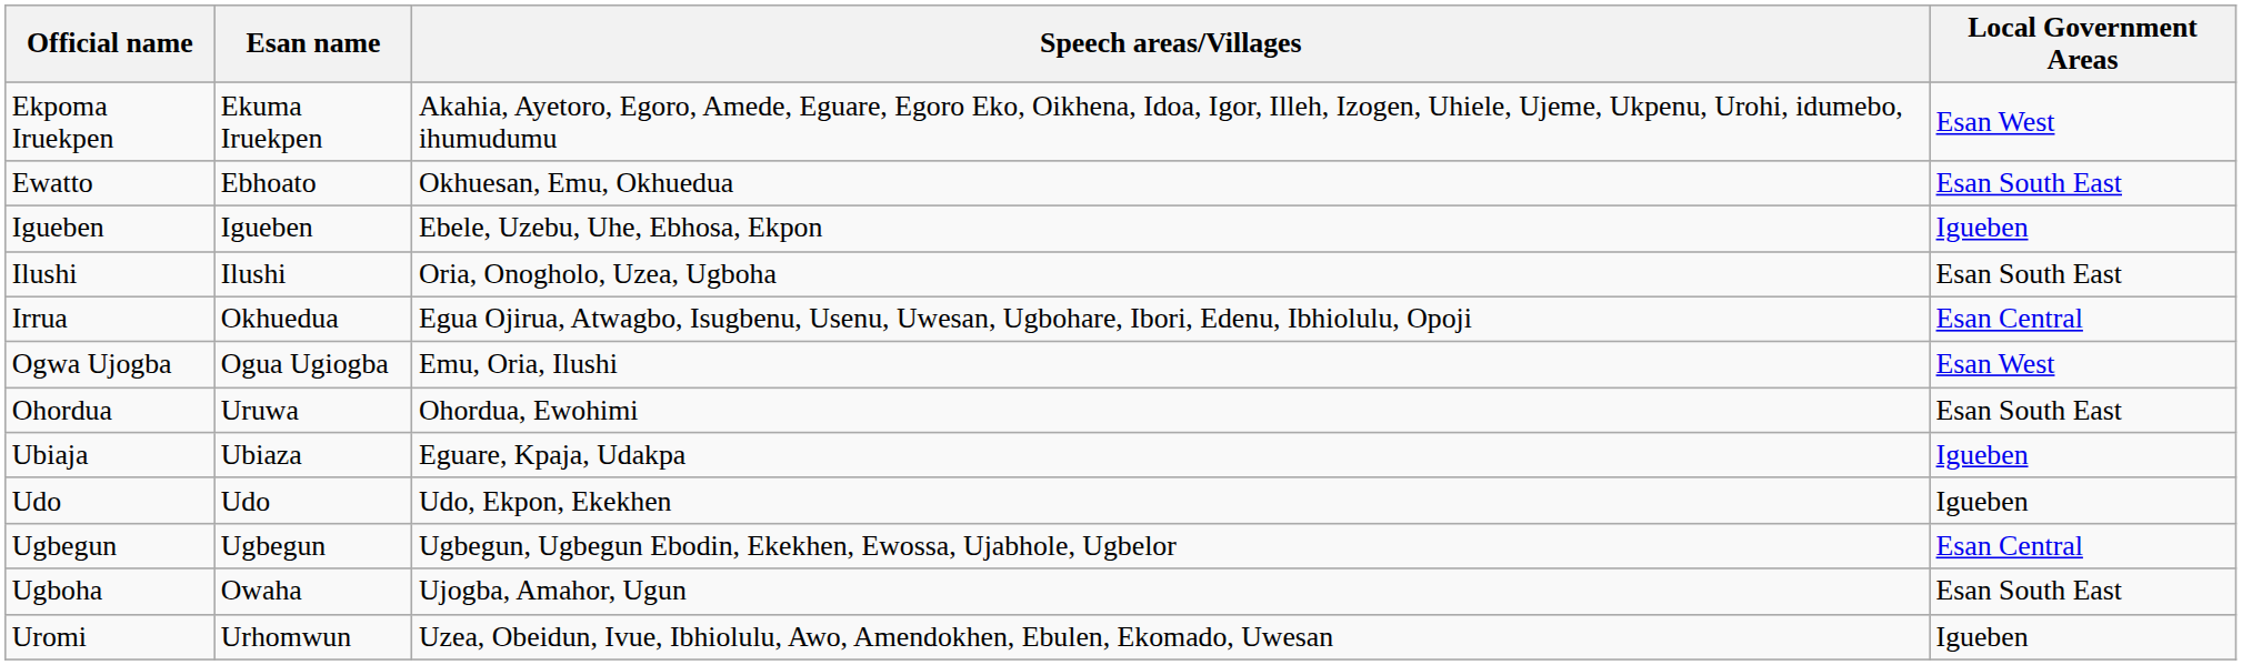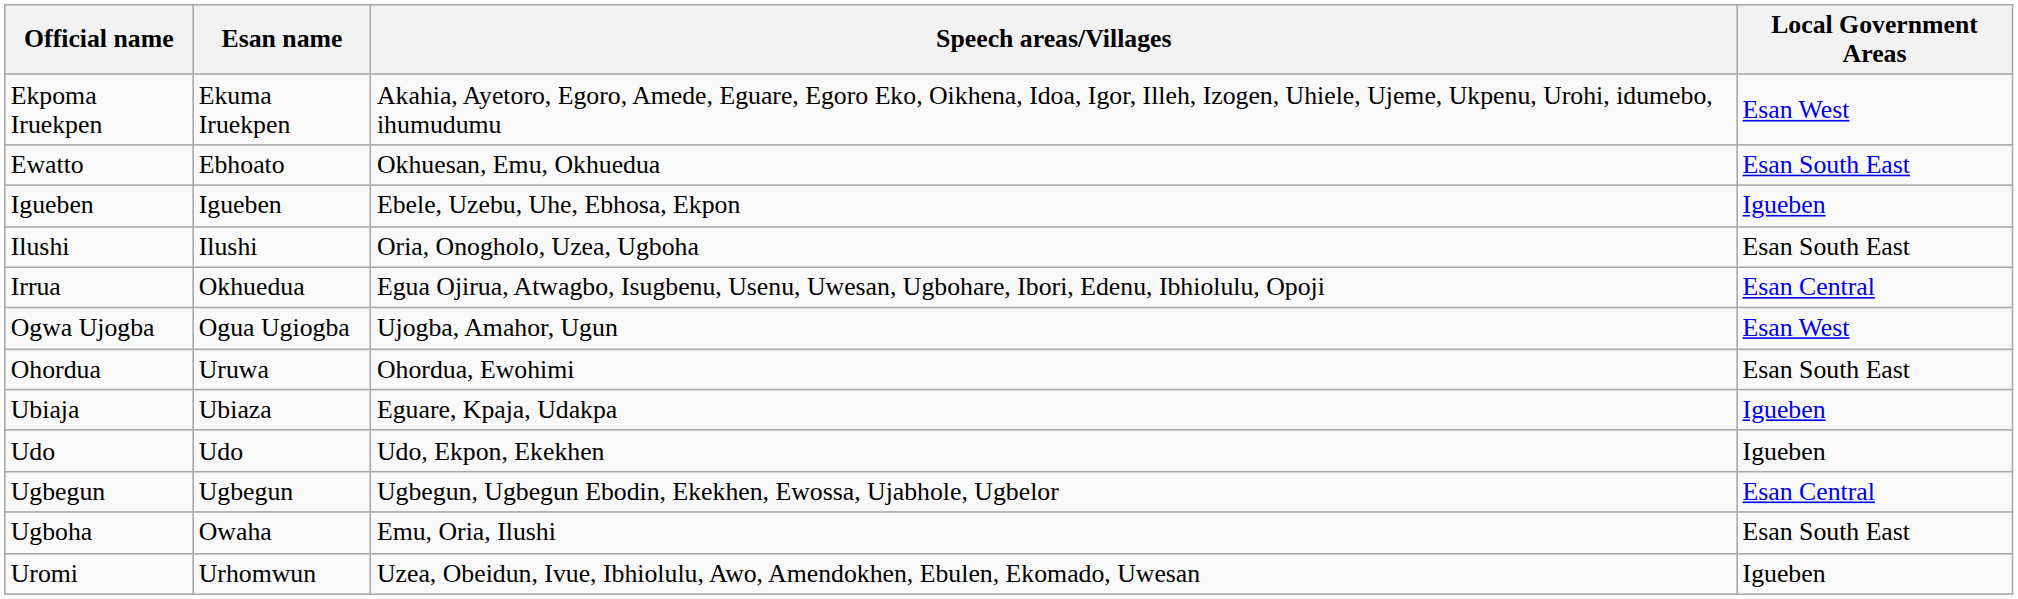 <table class="wikitable sortable">
 <tr>
 <th>Official name</th>
 <th>Esan name</th>
 <th>Speech areas/Villages</th>
 <th>Local Government Areas</th>
 </tr>
 <tr>
 <td>Ekpoma Iruekpen</td>
 <td>Ekuma Iruekpen</td>
 <td>Akahia, Ayetoro, Egoro, Amede, Eguare, Egoro  Eko, Oikhena, Idoa, Igor, Illeh, Izogen, Uhiele, Ujeme, Ukpenu, Urohi, idumebo, ihumudumu</td>
 <td><a href='#'>Esan West</a></td>
 </tr>
 <tr>
 <td>Ewatto</td>
 <td>Ebhoato</td>
 <td>Okhuesan, Emu,  Okhuedua</td>
 <td><a href='#'>Esan South East</a></td>
 </tr>
 <tr>
 <td>Igueben</td>
 <td>Igueben</td>
 <td>Ebele, Uzebu, Uhe,  Ebhosa, Ekpon</td>
 <td><a href='#'>Igueben</a></td>
 </tr>
 <tr>
 <td>Ilushi</td>
 <td>Ilushi</td>
 <td>Oria, Onogholo, Uzea, Ugboha</td>
 <td>Esan South East</td>
 </tr>
 <tr>
 <td>Irrua</td>
 <td>Okhuedua</td>
 <td>Egua Ojirua, Atwagbo, Isugbenu, Usenu, Uwesan, Ugbohare, Ibori, Edenu, Ibhiolulu, Opoji</td>
 <td><a href='#'>Esan Central</a></td>
 </tr>
 <tr>
 <td>Ogwa Ujogba</td>
 <td>Ogua Ugiogba</td>
-<td>Emu, Oria, Ilushi</td>
+<td>Ujogba, Amahor, Ugun</td>
 <td><a href='#'>Esan West</a></td>
 </tr>
 <tr>
 <td>Ohordua</td>
 <td>Uruwa</td>
 <td>Ohordua, Ewohimi</td>
 <td>Esan South East</td>
 </tr>
 <tr>
 <td>Ubiaja</td>
 <td>Ubiaza</td>
 <td>Eguare, Kpaja, Udakpa</td>
 <td><a href='#'>Igueben</a></td>
 </tr>
 <tr>
 <td>Udo</td>
 <td>Udo</td>
 <td>Udo, Ekpon, Ekekhen</td>
 <td>Igueben</td>
 </tr>
 <tr>
 <td>Ugbegun</td>
 <td>Ugbegun</td>
 <td>Ugbegun, Ugbegun  Ebodin, Ekekhen, Ewossa, Ujabhole, Ugbelor</td>
 <td><a href='#'>Esan Central</a></td>
 </tr>
 <tr>
 <td>Ugboha</td>
 <td>Owaha</td>
-<td>Ujogba, Amahor, Ugun</td>
+<td>Emu, Oria, Ilushi</td>
 <td>Esan South East</td>
 </tr>
 <tr>
 <td>Uromi</td>
 <td>Urhomwun</td>
 <td>Uzea, Obeidun, Ivue, Ibhiolulu, Awo, Amendokhen, Ebulen, Ekomado, Uwesan</td>
 <td>Igueben</td>
 </tr>
 </table>
